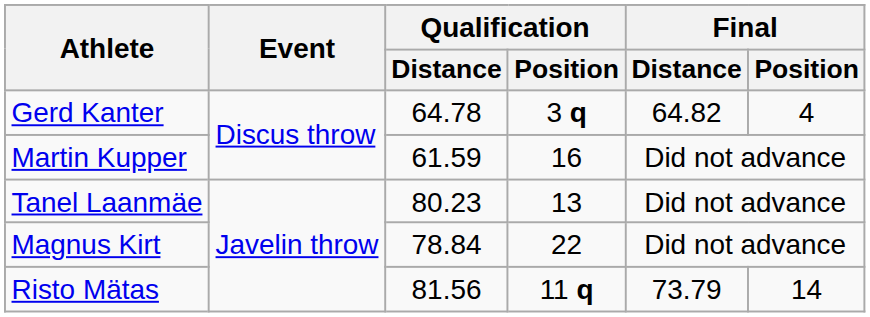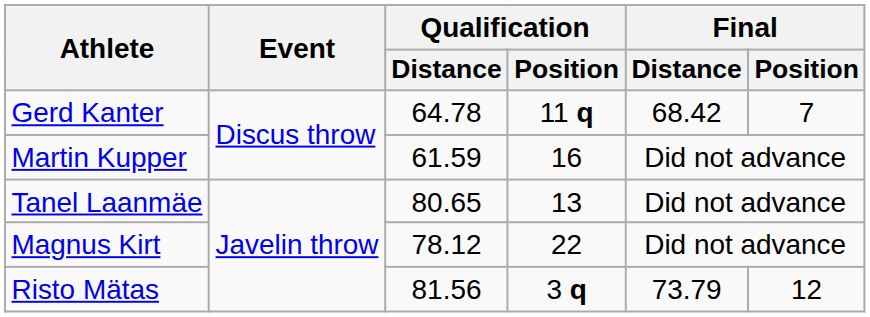 <table class=wikitable style="font-size:90%">
 <tr>
 <th rowspan="2">Athlete</th>
 <th rowspan="2">Event</th>
 <th colspan="2">Qualification</th>
 <th colspan="2">Final</th>
 </tr>
 <tr style="font-size:95%">
 <th>Distance</th>
 <th>Position</th>
 <th>Distance</th>
 <th>Position</th>
 </tr>
 <tr style=text-align:center>
 <td style=text-align:left><a href='#'>Gerd Kanter</a></td>
 <td style=text-align:left rowspan=2><a href='#'>Discus throw</a></td>
 <td>64.78</td>
-<td>3 <strong>q</strong></td>
-<td>64.82</td>
-<td>4</td>
+<td>11 <strong>q</strong></td>
+<td>68.42</td>
+<td>7</td>
 </tr>
 <tr style=text-align:center>
 <td style=text-align:left><a href='#'>Martin Kupper</a></td>
 <td>61.59</td>
 <td>16</td>
 <td colspan="2">Did not advance</td>
 </tr>
 <tr style=text-align:center>
 <td style=text-align:left><a href='#'>Tanel Laanmäe</a></td>
 <td style=text-align:left rowspan=3><a href='#'>Javelin throw</a></td>
-<td>80.23</td>
+<td>80.65</td>
 <td>13</td>
 <td colspan="2">Did not advance</td>
 </tr>
 <tr style=text-align:center>
 <td style=text-align:left><a href='#'>Magnus Kirt</a></td>
-<td>78.84</td>
+<td>78.12</td>
 <td>22</td>
 <td colspan="2">Did not advance</td>
 </tr>
 <tr style=text-align:center>
 <td style=text-align:left><a href='#'>Risto Mätas</a></td>
 <td>81.56</td>
-<td>11 <strong>q</strong></td>
+<td>3 <strong>q</strong></td>
 <td>73.79</td>
-<td>14</td>
+<td>12</td>
 </tr>
 </table>
